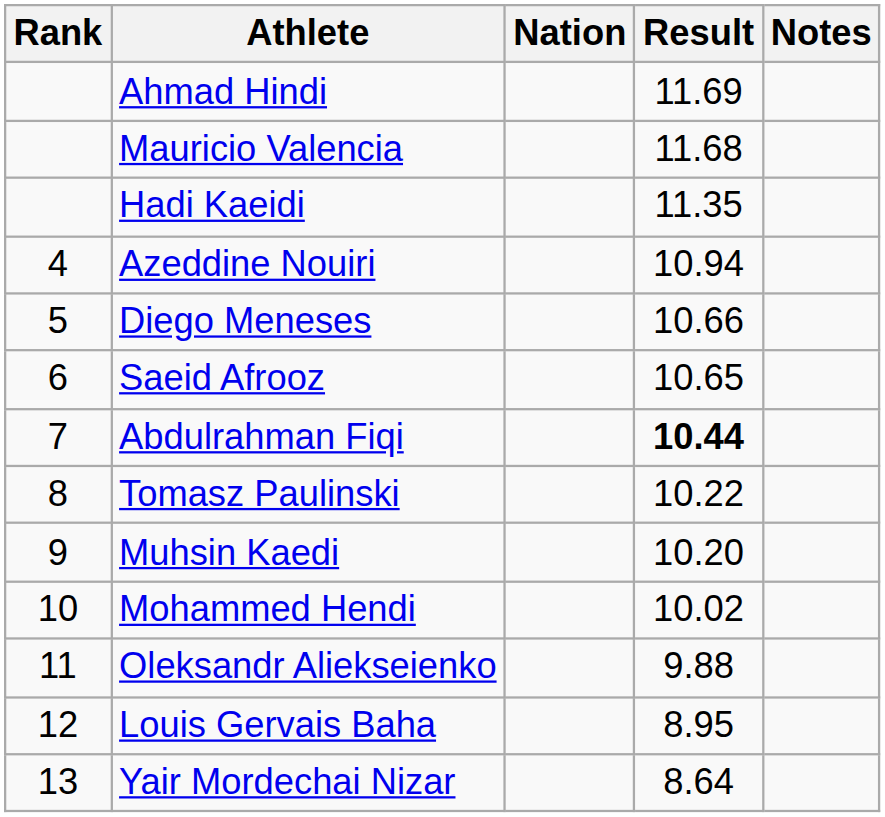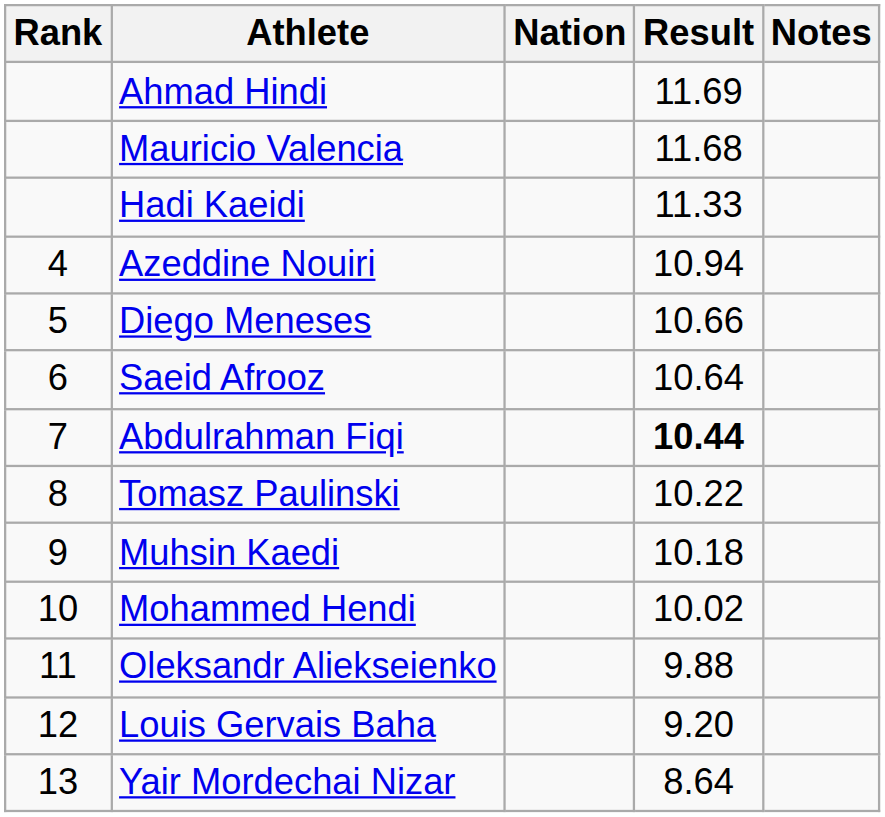 <table class='wikitable'>
 <tr>
 <th>Rank</th>
 <th>Athlete</th>
 <th>Nation</th>
 <th>Result</th>
 <th>Notes</th>
 </tr>
 <tr>
 <td align=center></td>
 <td><a href='#'>Ahmad Hindi</a></td>
 <td></td>
 <td align=center>11.69</td>
 <td></td>
 </tr>
 <tr>
 <td align=center></td>
 <td><a href='#'>Mauricio Valencia</a></td>
 <td></td>
 <td align=center>11.68</td>
 <td></td>
 </tr>
 <tr>
 <td align=center></td>
 <td><a href='#'>Hadi Kaeidi</a></td>
 <td></td>
-<td align=center>11.35</td>
+<td align=center>11.33</td>
 <td></td>
 </tr>
 <tr>
 <td align=center>4</td>
 <td><a href='#'>Azeddine Nouiri</a></td>
 <td></td>
 <td align=center>10.94</td>
 <td></td>
 </tr>
 <tr>
 <td align=center>5</td>
 <td><a href='#'>Diego Meneses</a></td>
 <td></td>
 <td align=center>10.66</td>
 <td></td>
 </tr>
 <tr>
 <td align=center>6</td>
 <td><a href='#'>Saeid Afrooz</a></td>
 <td></td>
-<td align=center>10.65</td>
+<td align=center>10.64</td>
 <td></td>
 </tr>
 <tr>
 <td align=center>7</td>
 <td><a href='#'>Abdulrahman Fiqi</a></td>
 <td></td>
 <td align=center><strong>10.44</strong></td>
 <td></td>
 </tr>
 <tr>
 <td align=center>8</td>
 <td><a href='#'>Tomasz Paulinski</a></td>
 <td></td>
 <td align=center>10.22</td>
 <td></td>
 </tr>
 <tr>
 <td align=center>9</td>
 <td><a href='#'>Muhsin Kaedi</a></td>
 <td></td>
-<td align=center>10.20</td>
+<td align=center>10.18</td>
 <td></td>
 </tr>
 <tr>
 <td align=center>10</td>
 <td><a href='#'>Mohammed Hendi</a></td>
 <td></td>
 <td align=center>10.02</td>
 <td></td>
 </tr>
 <tr>
 <td align=center>11</td>
 <td><a href='#'>Oleksandr Aliekseienko</a></td>
 <td></td>
 <td align=center>9.88</td>
 <td></td>
 </tr>
 <tr>
 <td align=center>12</td>
 <td><a href='#'>Louis Gervais Baha</a></td>
 <td></td>
-<td align=center>8.95</td>
+<td align=center>9.20</td>
 <td></td>
 </tr>
 <tr>
 <td align=center>13</td>
 <td><a href='#'>Yair Mordechai Nizar</a></td>
 <td></td>
 <td align=center>8.64</td>
 <td></td>
 </tr>
 </table>
